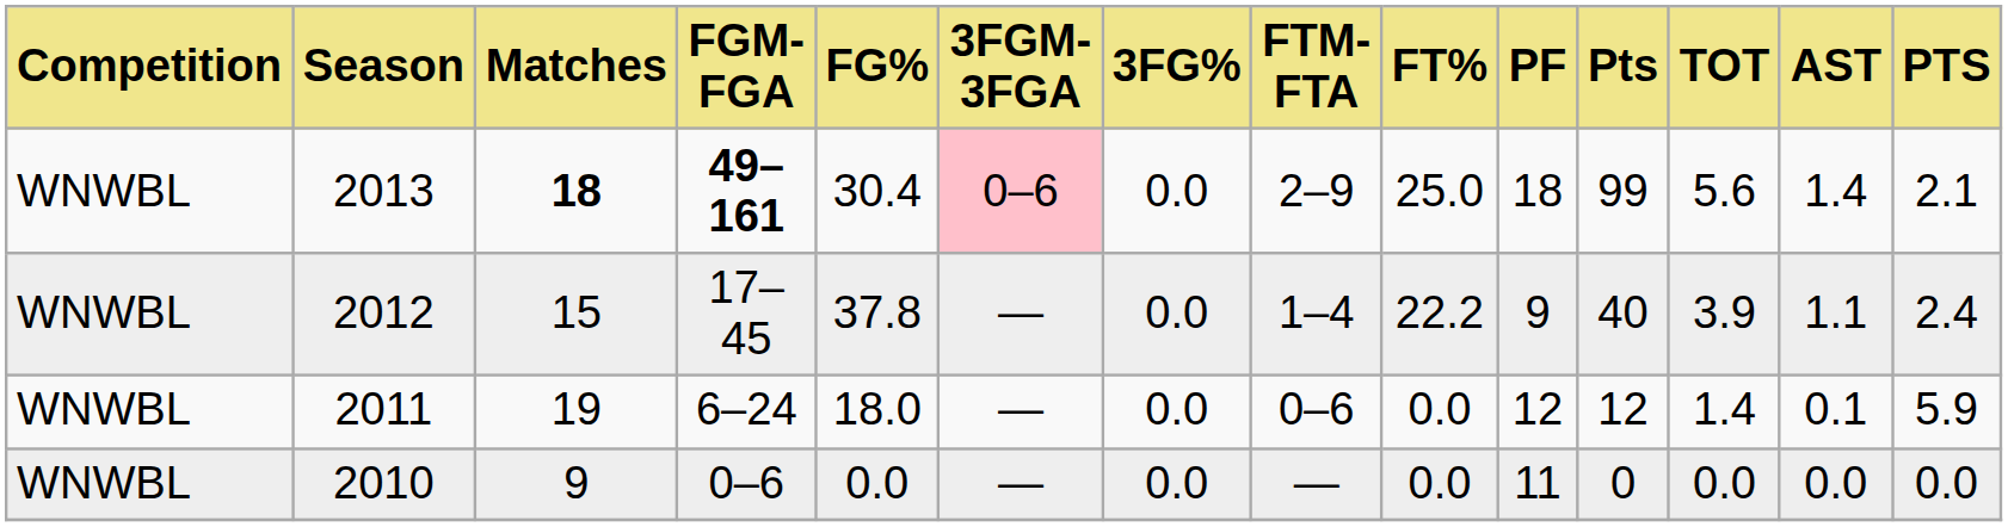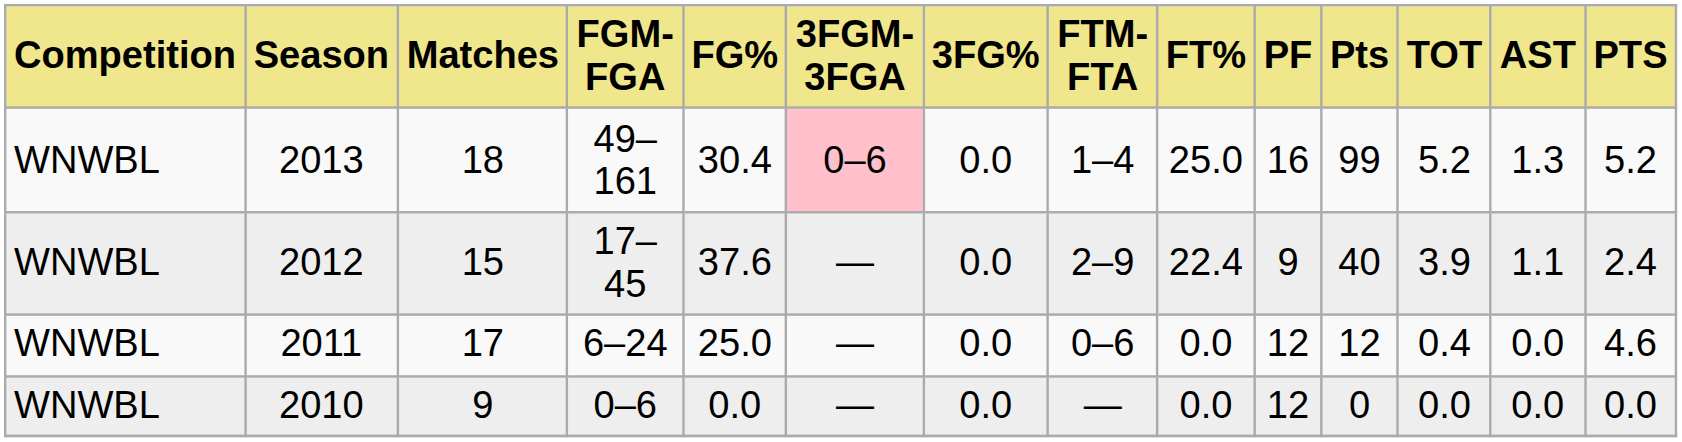 <table table align=center class="wikitable" style="margin: auto">
 <tr style="background: khaki">
 <td align=center><strong>Competition</strong></td>
 <td align=center><strong>Season</strong></td>
 <td align=center><strong>Matches</strong></td>
 <td align=center><strong>FGM-FGA</strong></td>
 <td align=center><strong>FG%</strong></td>
 <td align=center><strong>3FGM-3FGA</strong></td>
 <td align=center><strong>3FG%</strong></td>
 <td align=center><strong>FTM-FTA</strong></td>
 <td align=center><strong>FT%</strong></td>
 <td align=center><strong>PF</strong></td>
 <td align=center><strong>Pts</strong></td>
 <td align=center><strong>TOT</strong></td>
 <td align=center><strong>AST</strong></td>
 <td align=center><strong>PTS</strong></td>
 </tr>
 <tr>
 <td>WNWBL</td>
 <td align=center>2013</td>
-<td align=center><strong>18</strong></td>
-<td align=center><strong>49–161</strong></td>
+<td align=center>18</td>
+<td align=center>49–161</td>
 <td align=center>30.4</td>
 <td align=center style="background: pink;">0–6</td>
 <td align=center>0.0</td>
-<td align=center>2–9</td>
+<td align=center>1–4</td>
 <td align=center>25.0</td>
-<td align=center>18</td>
+<td align=center>16</td>
 <td align=center>99</td>
-<td align=center>5.6</td>
-<td align=center>1.4</td>
-<td align=center>2.1</td>
+<td align=center>5.2</td>
+<td align=center>1.3</td>
+<td align=center>5.2</td>
 </tr>
 <tr style="background: #eeeeee;">
 <td>WNWBL</td>
 <td align=center>2012</td>
 <td align=center>15</td>
 <td align=center>17–45</td>
-<td align=center>37.8</td>
+<td align=center>37.6</td>
 <td align=center>—</td>
 <td align=center>0.0</td>
-<td align=center>1–4</td>
-<td align=center>22.2</td>
+<td align=center>2–9</td>
+<td align=center>22.4</td>
 <td align=center>9</td>
 <td align=center>40</td>
 <td align=center>3.9</td>
 <td align=center>1.1</td>
 <td align=center>2.4</td>
 </tr>
 <tr>
 <td>WNWBL</td>
 <td align=center>2011</td>
-<td align=center>19</td>
+<td align=center>17</td>
 <td align=center>6–24</td>
-<td align=center>18.0</td>
+<td align=center>25.0</td>
 <td align=center>—</td>
 <td align=center>0.0</td>
 <td align=center>0–6</td>
 <td align=center>0.0</td>
 <td align=center>12</td>
 <td align=center>12</td>
-<td align=center>1.4</td>
-<td align=center>0.1</td>
-<td align=center>5.9</td>
+<td align=center>0.4</td>
+<td align=center>0.0</td>
+<td align=center>4.6</td>
 </tr>
 <tr style="background: #eeeeee;">
 <td>WNWBL</td>
 <td align=center>2010</td>
 <td align=center>9</td>
 <td align=center>0–6</td>
 <td align=center>0.0</td>
 <td align=center>—</td>
 <td align=center>0.0</td>
 <td align=center>—</td>
 <td align=center>0.0</td>
-<td align=center>11</td>
+<td align=center>12</td>
 <td align=center>0</td>
 <td align=center>0.0</td>
 <td align=center>0.0</td>
 <td align=center>0.0</td>
 </tr>
 <tr>
 </tr>
 </table>
